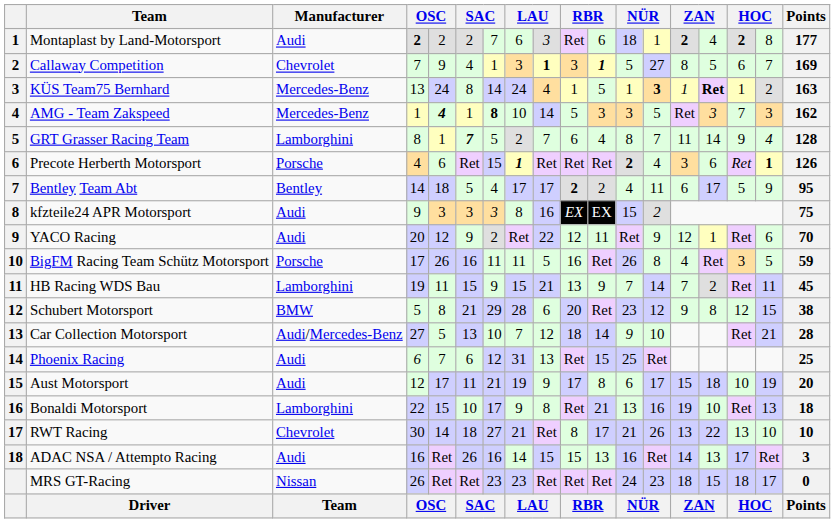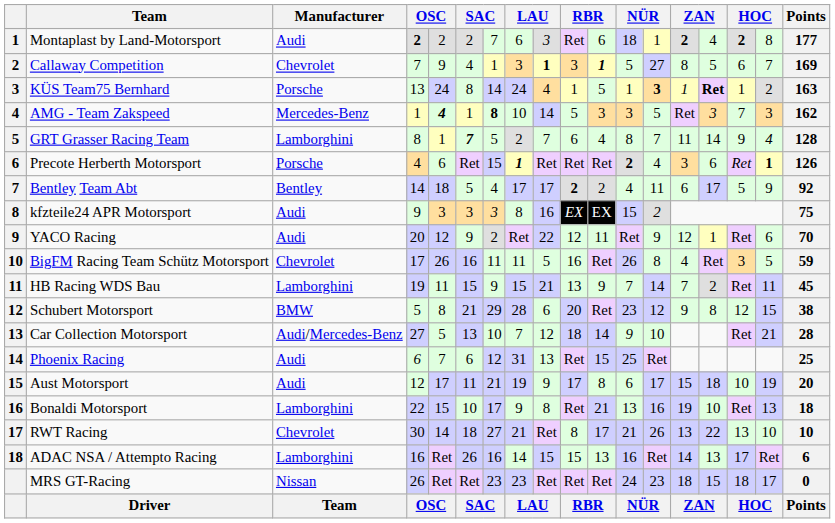 <table class="wikitable" style="font-size: 85%; text-align:center;">
 <tr>
 <th></th>
 <th>Team</th>
 <th>Manufacturer</th>
 <th colspan=2><a href='#'>OSC</a><br></th>
 <th colspan=2><a href='#'>SAC</a><br></th>
 <th colspan=2><a href='#'>LAU</a><br></th>
 <th colspan=2><a href='#'>RBR</a><br></th>
 <th colspan=2><a href='#'>NÜR</a><br></th>
 <th colspan=2><a href='#'>ZAN</a><br></th>
 <th colspan=2><a href='#'>HOC</a><br></th>
 <th>Points</th>
 </tr>
 <tr>
 <th>1</th>
 <td align=left> Montaplast by Land-Motorsport</td>
 <td align=left><a href='#'>Audi</a></td>
 <td style="background:#DFDFDF;"><strong>2</strong></td>
 <td style="background:#DFDFDF;">2</td>
 <td style="background:#DFDFDF;">2</td>
 <td style="background:#DFFFDF;">7</td>
 <td style="background:#DFFFDF;">6</td>
 <td style="background:#DFDFDF;"><em>3</em></td>
 <td style="background:#EFCFFF;">Ret</td>
 <td style="background:#DFFFDF;">6</td>
 <td style="background:#CFCFFF;">18</td>
 <td style="background:#FFFFBF;">1</td>
 <td style="background:#DFDFDF;"><strong>2</strong></td>
 <td style="background:#DFFFDF;">4</td>
 <td style="background:#DFDFDF;"><strong>2</strong></td>
 <td style="background:#DFFFDF;">8</td>
 <th>177</th>
 </tr>
 <tr>
 <th>2</th>
 <td align=left> <a href='#'>Callaway Competition</a></td>
 <td align=left><a href='#'>Chevrolet</a></td>
 <td style="background:#DFFFDF;">7</td>
 <td style="background:#DFFFDF;">9</td>
 <td style="background:#DFFFDF;">4</td>
 <td style="background:#FFFFBF;">1</td>
 <td style="background:#FFDF9F;">3</td>
 <td style="background:#FFFFBF;"><strong>1</strong></td>
 <td style="background:#FFDF9F;">3</td>
 <td style="background:#FFFFBF;"><strong><em>1</em></strong></td>
 <td style="background:#DFFFDF;">5</td>
 <td style="background:#CFCFFF;">27</td>
 <td style="background:#DFFFDF;">8</td>
 <td style="background:#DFFFDF;">5</td>
 <td style="background:#DFFFDF;">6</td>
 <td style="background:#DFFFDF;">7</td>
 <th>169</th>
 </tr>
 <tr>
 <th>3</th>
 <td align=left> <a href='#'>KÜS Team75 Bernhard</a></td>
-<td align=left><a href='#'>Mercedes-Benz</a></td>
+<td align=left><a href='#'>Porsche</a></td>
 <td style="background:#DFFFDF;">13</td>
 <td style="background:#CFCFFF;">24</td>
 <td style="background:#DFFFDF;">8</td>
 <td style="background:#CFCFFF;">14</td>
 <td style="background:#CFCFFF;">24</td>
 <td style="background:#FFDF9F;">4</td>
 <td style="background:#FFFFBF;">1</td>
 <td style="background:#DFFFDF;">5</td>
 <td style="background:#FFFFBF;">1</td>
 <td style="background:#FFDF9F;"><strong>3</strong></td>
 <td style="background:#FFFFBF;"><em>1</em></td>
 <td style="background:#EFCFFF;"><strong>Ret</strong></td>
 <td style="background:#FFFFBF;">1</td>
 <td style="background:#DFDFDF;">2</td>
 <th>163</th>
 </tr>
 <tr>
 <th>4</th>
 <td align=left> <a href='#'>AMG - Team Zakspeed</a></td>
 <td align=left><a href='#'>Mercedes-Benz</a></td>
 <td style="background:#FFFFBF;">1</td>
 <td style="background:#DFFFDF;"><strong><em>4</em></strong></td>
 <td style="background:#FFFFBF;">1</td>
 <td style="background:#DFFFDF;"><strong>8</strong></td>
 <td style="background:#DFFFDF;">10</td>
 <td style="background:#CFCFFF;">14</td>
 <td style="background:#DFFFDF;">5</td>
 <td style="background:#FFDF9F;">3</td>
 <td style="background:#FFDF9F;">3</td>
 <td style="background:#DFFFDF;">5</td>
 <td style="background:#EFCFFF;">Ret</td>
 <td style="background:#FFDF9F;"><em>3</em></td>
 <td style="background:#DFFFDF;">7</td>
 <td style="background:#FFDF9F;">3</td>
 <th>162</th>
 </tr>
 <tr>
 <th>5</th>
 <td align=left> <a href='#'>GRT Grasser Racing Team</a></td>
 <td align=left><a href='#'>Lamborghini</a></td>
 <td style="background:#DFFFDF;">8</td>
 <td style="background:#FFFFBF;">1</td>
 <td style="background:#DFFFDF;"><strong><em>7</em></strong></td>
 <td style="background:#DFFFDF;">5</td>
 <td style="background:#DFDFDF;">2</td>
 <td style="background:#DFFFDF;">7</td>
 <td style="background:#DFFFDF;">6</td>
 <td style="background:#DFFFDF;">4</td>
 <td style="background:#DFFFDF;">8</td>
 <td style="background:#DFFFDF;">7</td>
 <td style="background:#DFFFDF;">11</td>
 <td style="background:#DFFFDF;">14</td>
 <td style="background:#DFFFDF;">9</td>
 <td style="background:#DFFFDF;"><em>4</em></td>
 <th>128</th>
 </tr>
 <tr>
 <th>6</th>
 <td align=left> Precote Herberth Motorsport</td>
 <td align=left><a href='#'>Porsche</a></td>
 <td style="background:#FFDF9F;">4</td>
 <td style="background:#DFFFDF;">6</td>
 <td style="background:#EFCFFF;">Ret</td>
 <td style="background:#CFCFFF;">15</td>
 <td style="background:#FFFFBF;"><strong><em>1</em></strong></td>
 <td style="background:#EFCFFF;">Ret</td>
 <td style="background:#EFCFFF;">Ret</td>
 <td style="background:#EFCFFF;">Ret</td>
 <td style="background:#DFDFDF;"><strong>2</strong></td>
 <td style="background:#DFFFDF;">4</td>
 <td style="background:#FFDF9F;">3</td>
 <td style="background:#DFFFDF;">6</td>
 <td style="background:#EFCFFF;"><em>Ret</em></td>
 <td style="background:#FFFFBF;"><strong>1</strong></td>
 <th>126</th>
 </tr>
 <tr>
 <th>7</th>
 <td align=left> <a href='#'>Bentley</a> <a href='#'>Team Abt</a></td>
 <td align=left><a href='#'>Bentley</a></td>
 <td style="background:#CFCFFF;">14</td>
 <td style="background:#CFCFFF;">18</td>
 <td style="background:#DFFFDF;">5</td>
 <td style="background:#DFFFDF;">4</td>
 <td style="background:#CFCFFF;">17</td>
 <td style="background:#CFCFFF;">17</td>
 <td style="background:#DFDFDF;"><strong>2</strong></td>
 <td style="background:#DFDFDF;">2</td>
 <td style="background:#DFFFDF;">4</td>
 <td style="background:#DFFFDF;">11</td>
 <td style="background:#DFFFDF;">6</td>
 <td style="background:#CFCFFF;">17</td>
 <td style="background:#DFFFDF;">5</td>
 <td style="background:#DFFFDF;">9</td>
-<th>95</th>
+<th>92</th>
 </tr>
 <tr>
 <th>8</th>
 <td align=left> kfzteile24 APR Motorsport</td>
 <td align=left><a href='#'>Audi</a></td>
 <td style="background:#DFFFDF;">9</td>
 <td style="background:#FFDF9F;">3</td>
 <td style="background:#FFDF9F;">3</td>
 <td style="background:#FFDF9F;"><em>3</em></td>
 <td style="background:#DFFFDF;">8</td>
 <td style="background:#CFCFFF;">16</td>
 <td style="background:#000000; color:white;"><em>EX</em></td>
 <td style="background:#000000; color:white;">EX</td>
 <td style="background:#CFCFFF;">15</td>
 <td style="background:#DFDFDF;"><em>2</em></td>
 <td colspan=4 align=center></td>
 <th>75</th>
 </tr>
 <tr>
 <th>9</th>
 <td align=left> YACO Racing</td>
 <td align=left><a href='#'>Audi</a></td>
 <td style="background:#CFCFFF;">20</td>
 <td style="background:#CFCFFF;">12</td>
 <td style="background:#DFFFDF;">9</td>
 <td style="background:#DFDFDF;">2</td>
 <td style="background:#EFCFFF;">Ret</td>
 <td style="background:#CFCFFF;">22</td>
 <td style="background:#DFFFDF;">12</td>
 <td style="background:#DFFFDF;">11</td>
 <td style="background:#EFCFFF;">Ret</td>
 <td style="background:#DFFFDF;">9</td>
 <td style="background:#DFFFDF;">12</td>
 <td style="background:#FFFFBF;">1</td>
 <td style="background:#EFCFFF;">Ret</td>
 <td style="background:#DFFFDF;">6</td>
 <th>70</th>
 </tr>
 <tr>
 <th>10</th>
 <td align=left> <a href='#'>BigFM</a> Racing Team Schütz Motorsport</td>
-<td align=left><a href='#'>Porsche</a></td>
+<td align=left><a href='#'>Chevrolet</a></td>
 <td style="background:#CFCFFF;">17</td>
 <td style="background:#CFCFFF;">26</td>
 <td style="background:#CFCFFF;">16</td>
 <td style="background:#DFFFDF;">11</td>
 <td style="background:#DFFFDF;">11</td>
 <td style="background:#DFFFDF;">5</td>
 <td style="background:#DFFFDF;">16</td>
 <td style="background:#EFCFFF;">Ret</td>
 <td style="background:#CFCFFF;">26</td>
 <td style="background:#DFFFDF;">8</td>
 <td style="background:#DFFFDF;">4</td>
 <td style="background:#EFCFFF;">Ret</td>
 <td style="background:#FFDF9F;">3</td>
 <td style="background:#DFFFDF;">5</td>
 <th>59</th>
 </tr>
 <tr>
 <th>11</th>
 <td align=left> HB Racing WDS Bau</td>
 <td align=left><a href='#'>Lamborghini</a></td>
 <td style="background:#CFCFFF;">19</td>
 <td style="background:#DFFFDF;">11</td>
 <td style="background:#CFCFFF;">15</td>
 <td style="background:#DFFFDF;">9</td>
 <td style="background:#CFCFFF;">15</td>
 <td style="background:#CFCFFF;">21</td>
 <td style="background:#DFFFDF;">13</td>
 <td style="background:#DFFFDF;">9</td>
 <td style="background:#DFFFDF;">7</td>
 <td style="background:#CFCFFF;">14</td>
 <td style="background:#DFFFDF;">7</td>
 <td style="background:#DFDFDF;">2</td>
 <td style="background:#EFCFFF;">Ret</td>
 <td style="background:#CFCFFF;">11</td>
 <th>45</th>
 </tr>
 <tr>
 <th>12</th>
 <td align=left> Schubert Motorsport</td>
 <td align=left><a href='#'>BMW</a></td>
 <td style="background:#DFFFDF;">5</td>
 <td style="background:#DFFFDF;">8</td>
 <td style="background:#CFCFFF;">21</td>
 <td style="background:#CFCFFF;">29</td>
 <td style="background:#CFCFFF;">28</td>
 <td style="background:#DFFFDF;">6</td>
 <td style="background:#CFCFFF;">20</td>
 <td style="background:#EFCFFF;">Ret</td>
 <td style="background:#CFCFFF;">23</td>
 <td style="background:#CFCFFF;">12</td>
 <td style="background:#DFFFDF;">9</td>
 <td style="background:#DFFFDF;">8</td>
 <td style="background:#DFFFDF;">12</td>
 <td style="background:#CFCFFF;">15</td>
 <th>38</th>
 </tr>
 <tr>
 <th>13</th>
 <td align=left> Car Collection Motorsport</td>
 <td align=left><a href='#'>Audi</a>/<a href='#'>Mercedes-Benz</a></td>
 <td style="background:#CFCFFF;">27</td>
 <td style="background:#DFFFDF;">5</td>
 <td style="background:#CFCFFF;">13</td>
 <td style="background:#DFFFDF;">10</td>
 <td style="background:#DFFFDF;">7</td>
 <td style="background:#DFFFDF;">12</td>
 <td style="background:#CFCFFF;">18</td>
 <td style="background:#CFCFFF;">14</td>
 <td style="background:#DFFFDF;"><em>9</em></td>
 <td style="background:#DFFFDF;">10</td>
 <td></td>
 <td></td>
 <td style="background:#EFCFFF;">Ret</td>
 <td style="background:#CFCFFF;">21</td>
 <th>28</th>
 </tr>
 <tr>
 <th>14</th>
 <td align=left> <a href='#'>Phoenix Racing</a></td>
 <td align=left><a href='#'>Audi</a></td>
 <td style="background:#DFFFDF;"><em>6</em></td>
 <td style="background:#DFFFDF;">7</td>
 <td style="background:#DFFFDF;">6</td>
 <td style="background:#CFCFFF;">12</td>
 <td style="background:#CFCFFF;">31</td>
 <td style="background:#DFFFDF;">13</td>
 <td style="background:#EFCFFF;">Ret</td>
 <td style="background:#CFCFFF;">15</td>
 <td style="background:#CFCFFF;">25</td>
 <td style="background:#EFCFFF;">Ret</td>
 <td></td>
 <td></td>
 <td></td>
 <td></td>
 <th>25</th>
 </tr>
 <tr>
 <th>15</th>
 <td align=left> Aust Motorsport</td>
 <td align=left><a href='#'>Audi</a></td>
 <td style="background:#DFFFDF;">12</td>
 <td style="background:#CFCFFF;">17</td>
 <td style="background:#CFCFFF;">11</td>
 <td style="background:#CFCFFF;">21</td>
 <td style="background:#CFCFFF;">19</td>
 <td style="background:#DFFFDF;">9</td>
 <td style="background:#CFCFFF;">17</td>
 <td style="background:#DFFFDF;">8</td>
 <td style="background:#DFFFDF;">6</td>
 <td style="background:#CFCFFF;">17</td>
 <td style="background:#CFCFFF;">15</td>
 <td style="background:#CFCFFF;">18</td>
 <td style="background:#DFFFDF;">10</td>
 <td style="background:#CFCFFF;">19</td>
 <th>20</th>
 </tr>
 <tr>
 <th>16</th>
 <td align=left> Bonaldi Motorsport</td>
 <td align=left><a href='#'>Lamborghini</a></td>
 <td style="background:#CFCFFF;">22</td>
 <td style="background:#CFCFFF;">15</td>
 <td style="background:#DFFFDF;">10</td>
 <td style="background:#CFCFFF;">17</td>
 <td style="background:#DFFFDF;">9</td>
 <td style="background:#DFFFDF;">8</td>
 <td style="background:#EFCFFF;">Ret</td>
 <td style="background:#CFCFFF;">21</td>
 <td style="background:#DFFFDF;">13</td>
 <td style="background:#CFCFFF;">16</td>
 <td style="background:#CFCFFF;">19</td>
 <td style="background:#DFFFDF;">10</td>
 <td style="background:#EFCFFF;">Ret</td>
 <td style="background:#CFCFFF;">13</td>
 <th>18</th>
 </tr>
 <tr>
 <th>17</th>
 <td align=left> RWT Racing</td>
 <td align=left><a href='#'>Chevrolet</a></td>
 <td style="background:#CFCFFF;">30</td>
 <td style="background:#CFCFFF;">14</td>
 <td style="background:#CFCFFF;">18</td>
 <td style="background:#CFCFFF;">27</td>
 <td style="background:#CFCFFF;">21</td>
 <td style="background:#EFCFFF;">Ret</td>
 <td style="background:#DFFFDF;">8</td>
 <td style="background:#CFCFFF;">17</td>
 <td style="background:#CFCFFF;">21</td>
 <td style="background:#CFCFFF;">26</td>
 <td style="background:#CFCFFF;">13</td>
 <td style="background:#CFCFFF;">22</td>
 <td style="background:#DFFFDF;">13</td>
 <td style="background:#DFFFDF;">10</td>
 <th>10</th>
 </tr>
 <tr>
 <th>18</th>
 <td align=left> ADAC NSA / Attempto Racing</td>
-<td align=left><a href='#'>Audi</a></td>
+<td align=left><a href='#'>Lamborghini</a></td>
 <td style="background:#CFCFFF;">16</td>
 <td style="background:#EFCFFF;">Ret</td>
 <td style="background:#CFCFFF;">26</td>
 <td style="background:#CFCFFF;">16</td>
 <td style="background:#DFFFDF;">14</td>
 <td style="background:#CFCFFF;">15</td>
 <td style="background:#DFFFDF;">15</td>
 <td style="background:#DFFFDF;">13</td>
 <td style="background:#CFCFFF;">16</td>
 <td style="background:#EFCFFF;">Ret</td>
 <td style="background:#CFCFFF;">14</td>
 <td style="background:#DFFFDF;">13</td>
 <td style="background:#CFCFFF;">17</td>
 <td style="background:#EFCFFF;">Ret</td>
-<th>3</th>
+<th>6</th>
 </tr>
 <tr>
 <th></th>
 <td align=left> MRS GT-Racing</td>
 <td align=left><a href='#'>Nissan</a></td>
 <td style="background:#CFCFFF;">26</td>
 <td style="background:#EFCFFF;">Ret</td>
 <td style="background:#EFCFFF;">Ret</td>
 <td style="background:#CFCFFF;">23</td>
 <td style="background:#CFCFFF;">23</td>
 <td style="background:#EFCFFF;">Ret</td>
 <td style="background:#EFCFFF;">Ret</td>
 <td style="background:#EFCFFF;">Ret</td>
 <td style="background:#CFCFFF;">24</td>
 <td style="background:#CFCFFF;">23</td>
 <td style="background:#CFCFFF;">18</td>
 <td style="background:#CFCFFF;">15</td>
 <td style="background:#CFCFFF;">18</td>
 <td style="background:#CFCFFF;">17</td>
 <th>0</th>
 </tr>
 <tr>
 <th></th>
 <th>Driver</th>
 <th>Team</th>
 <th colspan=2><a href='#'>OSC</a><br></th>
 <th colspan=2><a href='#'>SAC</a><br></th>
 <th colspan=2><a href='#'>LAU</a><br></th>
 <th colspan=2><a href='#'>RBR</a><br></th>
 <th colspan=2><a href='#'>NÜR</a><br></th>
 <th colspan=2><a href='#'>ZAN</a><br></th>
 <th colspan=2><a href='#'>HOC</a><br></th>
 <th>Points</th>
 </tr>
 </table>
